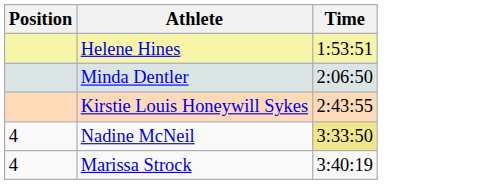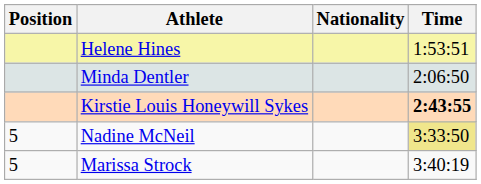 <table class="wikitable sortable">
 <tr>
 <th>Position</th>
 <th>Athlete</th>
+<th>Nationality</th>
 <th>Time</th>
 </tr>
 <tr bgcolor="#F7F6A8">
 <td></td>
 <td><a href='#'>Helene Hines</a></td>
+<td></td>
 <td>1:53:51</td>
 </tr>
 <tr bgcolor="#DCE5E5">
 <td></td>
 <td><a href='#'>Minda Dentler</a></td>
+<td></td>
 <td>2:06:50</td>
 </tr>
 <tr bgcolor="#FFDAB9">
 <td></td>
 <td><a href='#'>Kirstie Louis Honeywill Sykes</a></td>
-<td>2:43:55</td>
+<td></td>
+<td><strong>2:43:55</strong></td>
 </tr>
 <tr>
-<td>4</td>
+<td>5</td>
 <td><a href='#'>Nadine McNeil</a></td>
+<td></td>
 <td style="background: khaki;">3:33:50</td>
 </tr>
 <tr>
-<td>4</td>
+<td>5</td>
 <td><a href='#'>Marissa Strock</a></td>
+<td></td>
 <td>3:40:19</td>
 </tr>
 </table>
